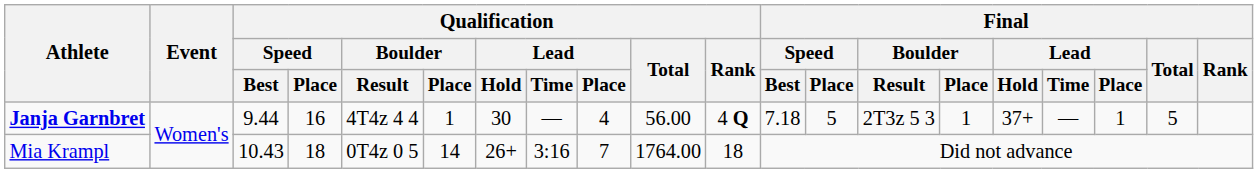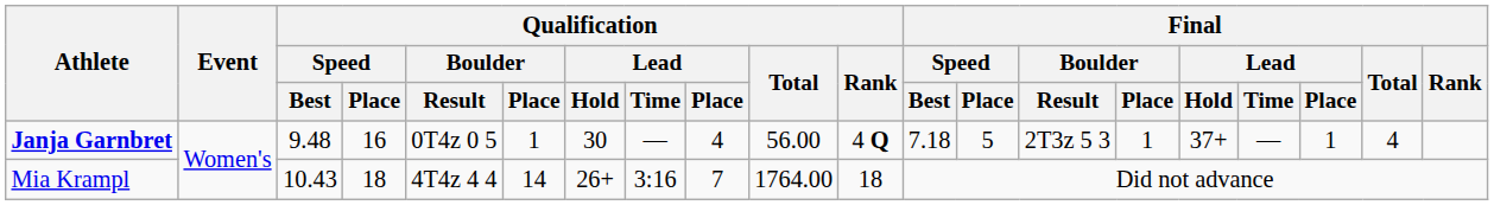 <table class="wikitable" style="font-size:90%">
 <tr>
 <th rowspan="3">Athlete</th>
 <th rowspan="3">Event</th>
 <th colspan="9">Qualification</th>
 <th colspan="9">Final</th>
 </tr>
 <tr style="font-size: 95%">
 <th colspan="2">Speed</th>
 <th colspan="2">Boulder</th>
 <th colspan="3">Lead</th>
 <th rowspan="2">Total</th>
 <th rowspan="2">Rank</th>
 <th colspan="2">Speed</th>
 <th colspan="2">Boulder</th>
 <th colspan="3">Lead</th>
 <th rowspan="2">Total</th>
 <th rowspan="2">Rank</th>
 </tr>
 <tr style="font-size: 95%">
 <th>Best</th>
 <th>Place</th>
 <th>Result</th>
 <th>Place</th>
 <th>Hold</th>
 <th>Time</th>
 <th>Place</th>
 <th>Best</th>
 <th>Place</th>
 <th>Result</th>
 <th>Place</th>
 <th>Hold</th>
 <th>Time</th>
 <th>Place</th>
 </tr>
 <tr align="center">
 <td align="left"><strong><a href='#'>Janja Garnbret</a></strong></td>
 <td align="left" rowspan=2><a href='#'>Women's</a></td>
-<td>9.44</td>
+<td>9.48</td>
 <td>16</td>
-<td>4T4z 4 4</td>
+<td>0T4z 0 5</td>
 <td>1</td>
 <td>30</td>
 <td>—</td>
 <td>4</td>
 <td>56.00</td>
 <td>4 <strong>Q</strong></td>
 <td>7.18</td>
 <td>5</td>
 <td>2T3z 5 3</td>
 <td>1</td>
 <td>37+</td>
 <td>—</td>
 <td>1</td>
-<td>5</td>
+<td>4</td>
 <td></td>
 </tr>
 <tr align="center">
 <td align="left"><a href='#'>Mia Krampl</a></td>
 <td>10.43</td>
 <td>18</td>
-<td>0T4z 0 5</td>
+<td>4T4z 4 4</td>
 <td>14</td>
 <td>26+</td>
 <td>3:16</td>
 <td>7</td>
 <td>1764.00</td>
 <td>18</td>
 <td colspan=9>Did not advance</td>
 </tr>
 </table>
